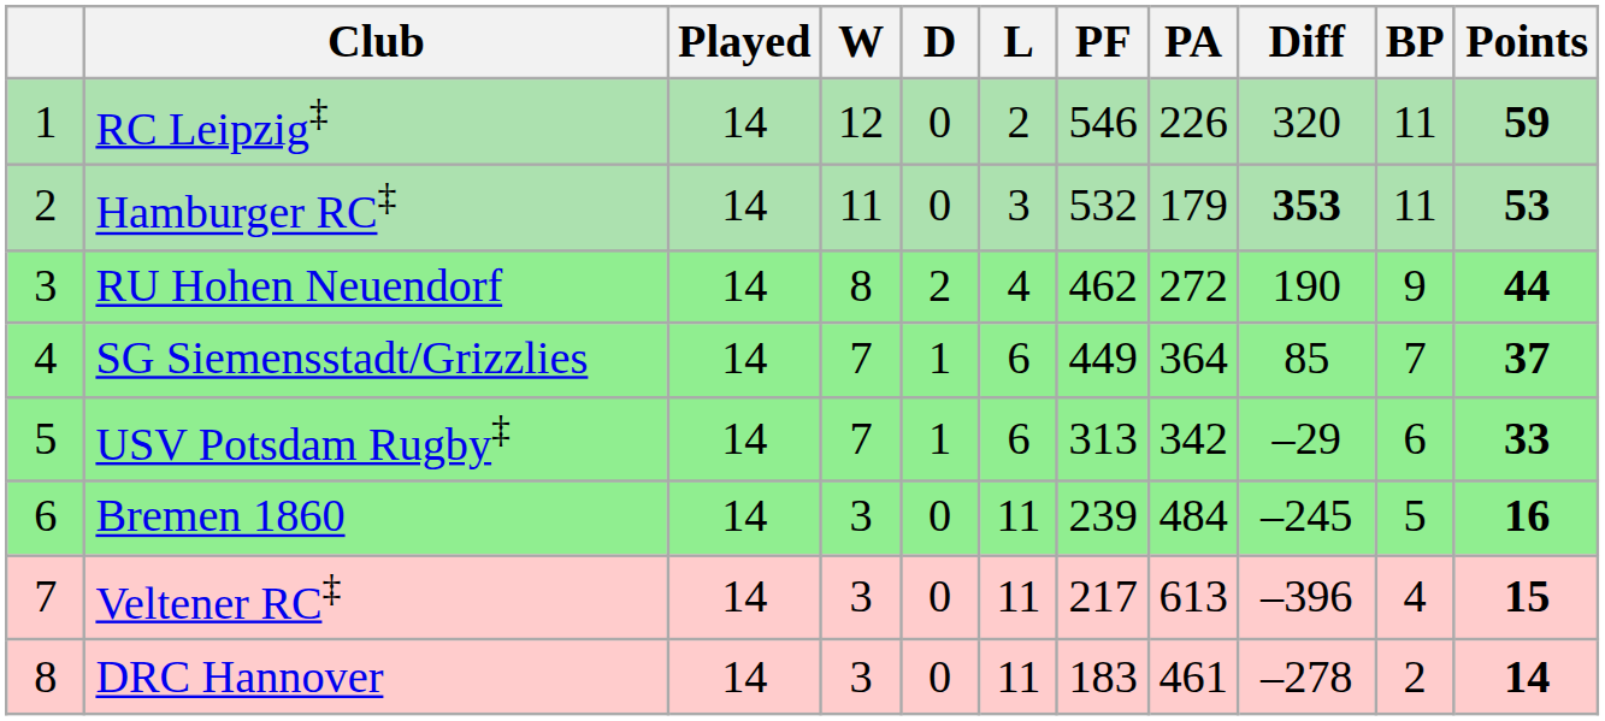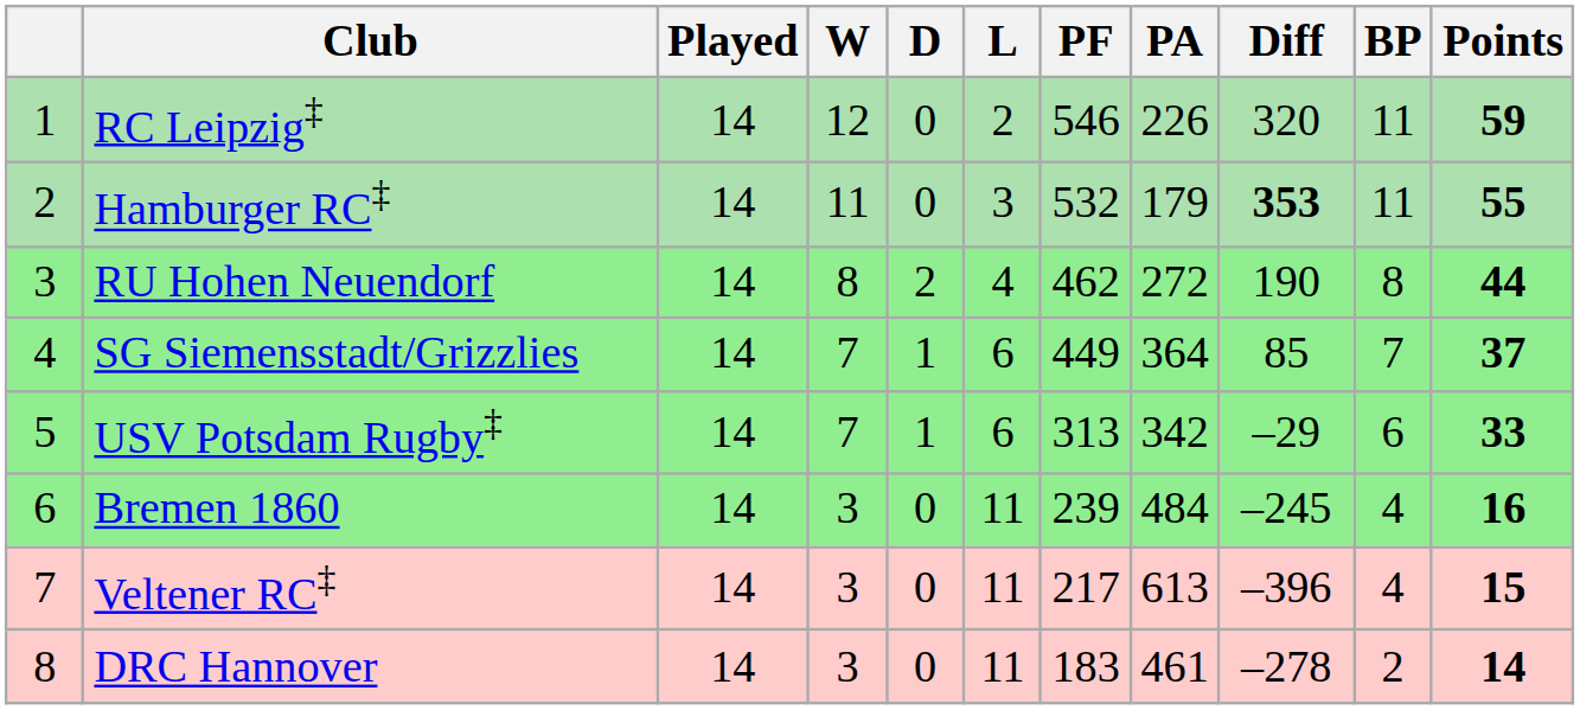 <table class="wikitable" style="text-align: center;">
 <tr>
 <th bgcolor="#efefef" width="20"></th>
 <th bgcolor="#efefef" width="195">Club</th>
 <th bgcolor="#efefef" width="20">Played</th>
 <th bgcolor="#efefef" width="20">W</th>
 <th bgcolor="#efefef" width="20">D</th>
 <th bgcolor="#efefef" width="20">L</th>
 <th bgcolor="#efefef" width="20">PF</th>
 <th bgcolor="#efefef" width="20">PA</th>
 <th bgcolor="#efefef" width="40">Diff</th>
 <th bgcolor="#efefef" width="20">BP</th>
 <th bgcolor="#efefef" width="20">Points</th>
 </tr>
 <tr bgcolor=#ACE1AF align=center>
 <td>1</td>
 <td align=left><a href='#'>RC Leipzig</a><sup>‡</sup></td>
 <td>14</td>
 <td>12</td>
 <td>0</td>
 <td>2</td>
 <td>546</td>
 <td>226</td>
 <td>320</td>
 <td>11</td>
 <td><strong>59</strong></td>
 </tr>
 <tr bgcolor=#ACE1AF align=center>
 <td>2</td>
 <td align=left><a href='#'>Hamburger RC</a><sup>‡</sup></td>
 <td>14</td>
 <td>11</td>
 <td>0</td>
 <td>3</td>
 <td>532</td>
 <td>179</td>
 <td><strong>353</strong></td>
 <td>11</td>
-<td><strong>53</strong></td>
+<td><strong>55</strong></td>
 </tr>
 <tr bgcolor="lightgreen" align=center>
 <td>3</td>
 <td align=left><a href='#'>RU Hohen Neuendorf</a></td>
 <td>14</td>
 <td>8</td>
 <td>2</td>
 <td>4</td>
 <td>462</td>
 <td>272</td>
 <td>190</td>
-<td>9</td>
+<td>8</td>
 <td><strong>44</strong></td>
 </tr>
 <tr bgcolor="lightgreen" align=center>
 <td>4</td>
 <td align=left><a href='#'>SG Siemensstadt/Grizzlies</a></td>
 <td>14</td>
 <td>7</td>
 <td>1</td>
 <td>6</td>
 <td>449</td>
 <td>364</td>
 <td>85</td>
 <td>7</td>
 <td><strong>37</strong></td>
 </tr>
 <tr bgcolor="lightgreen" align=center>
 <td>5</td>
 <td align=left><a href='#'>USV Potsdam Rugby</a><sup>‡</sup></td>
 <td>14</td>
 <td>7</td>
 <td>1</td>
 <td>6</td>
 <td>313</td>
 <td>342</td>
 <td>–29</td>
 <td>6</td>
 <td><strong>33</strong></td>
 </tr>
 <tr bgcolor="lightgreen" align=center>
 <td>6</td>
 <td align=left><a href='#'>Bremen 1860</a></td>
 <td>14</td>
 <td>3</td>
 <td>0</td>
 <td>11</td>
 <td>239</td>
 <td>484</td>
 <td>–245</td>
-<td>5</td>
+<td>4</td>
 <td><strong>16</strong></td>
 </tr>
 <tr bgcolor=#ffcccc align=center>
 <td>7</td>
 <td align=left><a href='#'>Veltener RC</a><sup>‡</sup></td>
 <td>14</td>
 <td>3</td>
 <td>0</td>
 <td>11</td>
 <td>217</td>
 <td>613</td>
 <td>–396</td>
 <td>4</td>
 <td><strong>15</strong></td>
 </tr>
 <tr bgcolor=#ffcccc align=center>
 <td>8</td>
 <td align=left><a href='#'>DRC Hannover</a></td>
 <td>14</td>
 <td>3</td>
 <td>0</td>
 <td>11</td>
 <td>183</td>
 <td>461</td>
 <td>–278</td>
 <td>2</td>
 <td><strong>14</strong></td>
 </tr>
 </table>
